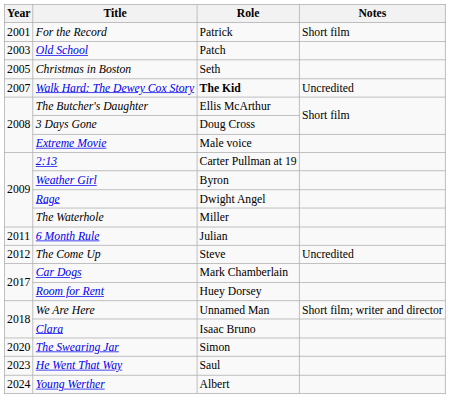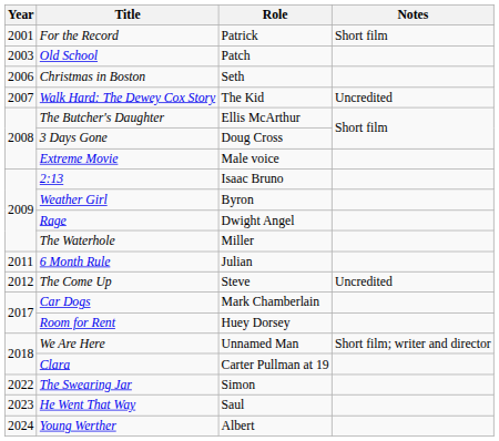 <table class="wikitable sortable">
 <tr>
 <th>Year</th>
 <th>Title</th>
 <th>Role</th>
 <th class="unsortable">Notes</th>
 </tr>
 <tr>
 <td>2001</td>
 <td><em>For the Record</em></td>
 <td>Patrick</td>
 <td>Short film</td>
 </tr>
 <tr>
 <td>2003</td>
 <td><em><a href='#'>Old School</a></em></td>
 <td>Patch</td>
 <td></td>
 </tr>
 <tr>
-<td>2005</td>
+<td>2006</td>
 <td><em>Christmas in Boston</em></td>
 <td>Seth</td>
 <td></td>
 </tr>
 <tr>
 <td>2007</td>
 <td><em><a href='#'>Walk Hard: The Dewey Cox Story</a></em></td>
-<td><strong>The Kid</strong></td>
+<td>The Kid</td>
 <td>Uncredited</td>
 </tr>
 <tr>
 <td rowspan="3">2008</td>
 <td data-sort-value="Butcher's Daughter, The"><em>The Butcher's Daughter</em></td>
 <td>Ellis McArthur</td>
 <td rowspan="2">Short film</td>
 </tr>
 <tr>
 <td><em>3 Days Gone</em></td>
 <td>Doug Cross</td>
 </tr>
 <tr>
 <td><em><a href='#'>Extreme Movie</a></em></td>
 <td>Male voice</td>
 <td></td>
 </tr>
 <tr>
 <td rowspan="4">2009</td>
 <td><em><a href='#'>2:13</a></em></td>
-<td>Carter Pullman at 19</td>
+<td>Isaac Bruno</td>
 <td></td>
 </tr>
 <tr>
 <td><em><a href='#'>Weather Girl</a></em></td>
 <td>Byron</td>
 <td></td>
 </tr>
 <tr>
 <td><em><a href='#'>Rage</a></em></td>
 <td>Dwight Angel</td>
 <td></td>
 </tr>
 <tr>
 <td data-sort-value="Waterhole, The"><em>The Waterhole</em></td>
 <td>Miller</td>
 <td></td>
 </tr>
 <tr>
 <td>2011</td>
 <td><em><a href='#'>6 Month Rule</a></em></td>
 <td>Julian</td>
 <td></td>
 </tr>
 <tr>
 <td>2012</td>
 <td data-sort-value="Come Up, The"><em>The Come Up</em></td>
 <td>Steve</td>
 <td>Uncredited</td>
 </tr>
 <tr>
 <td rowspan="2">2017</td>
 <td><em><a href='#'>Car Dogs</a></em></td>
 <td>Mark Chamberlain</td>
 <td></td>
 </tr>
 <tr>
 <td><em><a href='#'>Room for Rent</a></em></td>
 <td>Huey Dorsey</td>
 <td></td>
 </tr>
 <tr>
 <td rowspan="2">2018</td>
 <td><em>We Are Here</em></td>
 <td>Unnamed Man</td>
 <td>Short film; writer and director</td>
 </tr>
 <tr>
 <td><em><a href='#'>Clara</a></em></td>
-<td>Isaac Bruno</td>
+<td>Carter Pullman at 19</td>
 <td></td>
 </tr>
 <tr>
-<td>2020</td>
+<td>2022</td>
 <td data-sort-value="Swearing Jar, The"><em><a href='#'>The Swearing Jar</a></em></td>
 <td>Simon</td>
 <td></td>
 </tr>
 <tr>
 <td>2023</td>
 <td><em><a href='#'>He Went That Way</a></em></td>
 <td>Saul</td>
 <td></td>
 </tr>
 <tr>
 <td>2024</td>
 <td><em><a href='#'>Young Werther</a></em></td>
 <td>Albert</td>
 <td></td>
 </tr>
 </table>
